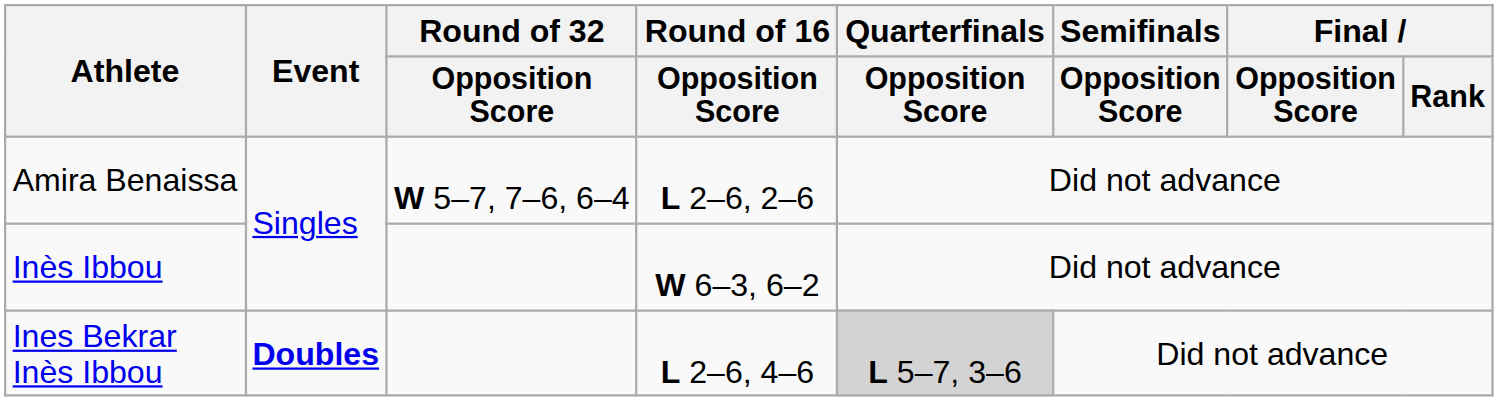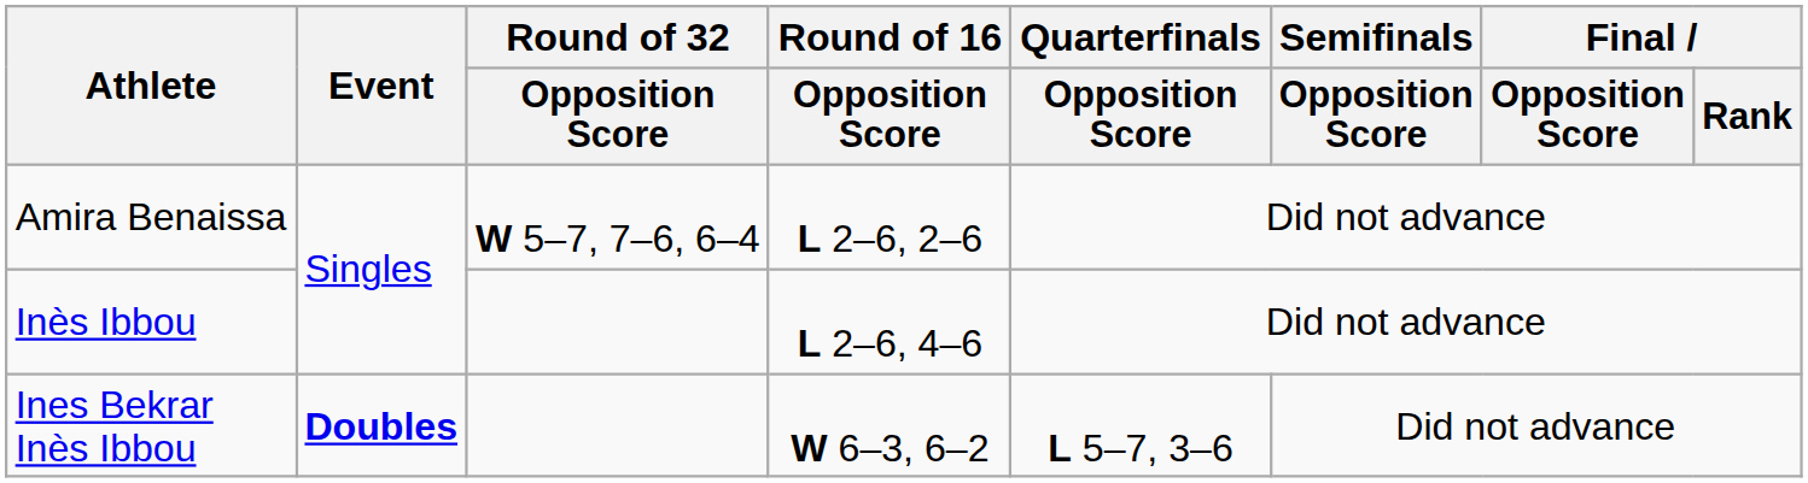 <table class=wikitable style="font-size:90%">
 <tr>
 <th rowspan="2">Athlete</th>
 <th rowspan="2">Event</th>
 <th>Round of 32</th>
 <th>Round of 16</th>
 <th>Quarterfinals</th>
 <th>Semifinals</th>
 <th colspan=2>Final / </th>
 </tr>
 <tr style="font-size:95%">
 <th>Opposition<br>Score</th>
 <th>Opposition<br>Score</th>
 <th>Opposition<br>Score</th>
 <th>Opposition<br>Score</th>
 <th>Opposition<br>Score</th>
 <th>Rank</th>
 </tr>
 <tr align=center>
 <td align=left>Amira Benaissa</td>
 <td align=left rowspan=2><a href='#'>Singles</a></td>
 <td><br><strong>W</strong> 5–7, 7–6, 6–4</td>
 <td><br><strong>L</strong> 2–6, 2–6</td>
 <td colspan=4>Did not advance</td>
 </tr>
 <tr align=center>
 <td align=left><a href='#'>Inès Ibbou</a></td>
 <td></td>
-<td><br><strong>W</strong> 6–3, 6–2</td>
+<td><br><strong>L</strong> 2–6, 4–6</td>
 <td colspan=4>Did not advance</td>
 </tr>
 <tr align=center>
 <td align=left><a href='#'>Ines Bekrar</a><br><a href='#'>Inès Ibbou</a></td>
 <td align=left><strong><a href='#'>Doubles</a></strong></td>
 <td></td>
-<td><br><strong>L</strong> 2–6, 4–6</td>
-<td style="background: lightgrey;"><br><strong>L</strong> 5–7, 3–6</td>
+<td><br><strong>W</strong> 6–3, 6–2</td>
+<td><br><strong>L</strong> 5–7, 3–6</td>
 <td colspan=3>Did not advance</td>
 </tr>
 </table>
